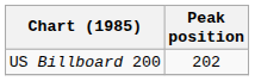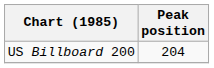 <table class="wikitable">
 <tr>
 <th>Chart (1985)</th>
 <th>Peak<br>position</th>
 </tr>
 <tr>
 <td>US <em>Billboard</em> 200</td>
-<td align="center">202</td>
+<td align="center">204</td>
 </tr>
 <tr>
 </tr>
 </table>
